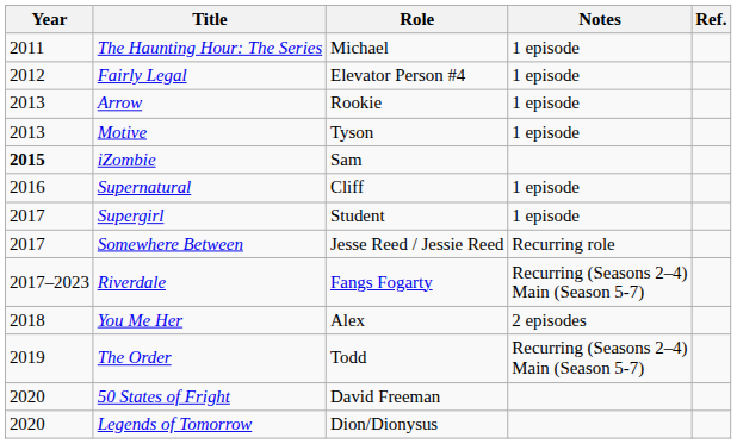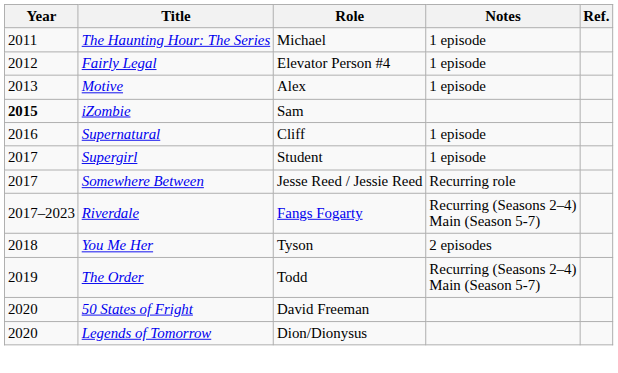 <table class="wikitable sortable">
 <tr>
 <th scope="col">Year</th>
 <th scope="col">Title</th>
 <th scope="col">Role</th>
 <th scope="col" class="unsortable">Notes</th>
 <th scope="col" class="unsortable">Ref.</th>
 </tr>
 <tr>
 <td>2011</td>
 <td data-sort-value="Haunting Hour: The Series, The"><em><a href='#'>The Haunting Hour: The Series</a></em></td>
 <td>Michael</td>
 <td>1 episode</td>
 <td></td>
 </tr>
 <tr>
 <td>2012</td>
 <td><em><a href='#'>Fairly Legal</a></em></td>
 <td>Elevator Person #4</td>
 <td>1 episode</td>
 <td></td>
 </tr>
 <tr>
 <td>2013</td>
-<td><em><a href='#'>Arrow</a></em></td>
-<td>Rookie</td>
-<td>1 episode</td>
-<td></td>
-</tr>
-<tr>
-<td>2013</td>
 <td><em><a href='#'>Motive</a></em></td>
-<td>Tyson</td>
+<td>Alex</td>
 <td>1 episode</td>
 <td></td>
 </tr>
 <tr>
 <td><strong>2015</strong></td>
 <td><em><a href='#'>iZombie</a></em></td>
 <td>Sam</td>
 <td></td>
 <td></td>
 </tr>
 <tr>
 <td>2016</td>
 <td><em><a href='#'>Supernatural</a></em></td>
 <td>Cliff</td>
 <td>1 episode</td>
 <td></td>
 </tr>
 <tr>
 <td>2017</td>
 <td><em><a href='#'>Supergirl</a></em></td>
 <td>Student</td>
 <td>1 episode</td>
 <td></td>
 </tr>
 <tr>
 <td>2017</td>
 <td><em><a href='#'>Somewhere Between</a></em></td>
 <td>Jesse Reed / Jessie Reed</td>
 <td>Recurring role</td>
 <td></td>
 </tr>
 <tr>
 <td>2017–2023</td>
 <td><em><a href='#'>Riverdale</a></em></td>
 <td><a href='#'>Fangs Fogarty</a></td>
 <td>Recurring (Seasons 2–4) <br> Main (Season 5-7)</td>
 <td></td>
 </tr>
 <tr>
 <td>2018</td>
 <td><em><a href='#'>You Me Her</a></em></td>
-<td>Alex</td>
+<td>Tyson</td>
 <td>2 episodes</td>
 <td></td>
 </tr>
 <tr>
 <td>2019</td>
 <td data-sort-value="Order, The"><em><a href='#'>The Order</a></em></td>
 <td>Todd</td>
 <td>Recurring (Seasons 2–4) <br> Main (Season 5-7)</td>
 <td></td>
 </tr>
 <tr>
 <td>2020</td>
 <td><em><a href='#'>50 States of Fright</a></em></td>
 <td>David Freeman</td>
 <td></td>
 <td></td>
 </tr>
 <tr>
 <td>2020</td>
 <td><em><a href='#'>Legends of Tomorrow</a></em></td>
 <td>Dion/Dionysus</td>
 <td></td>
 <td></td>
 </tr>
 </table>
